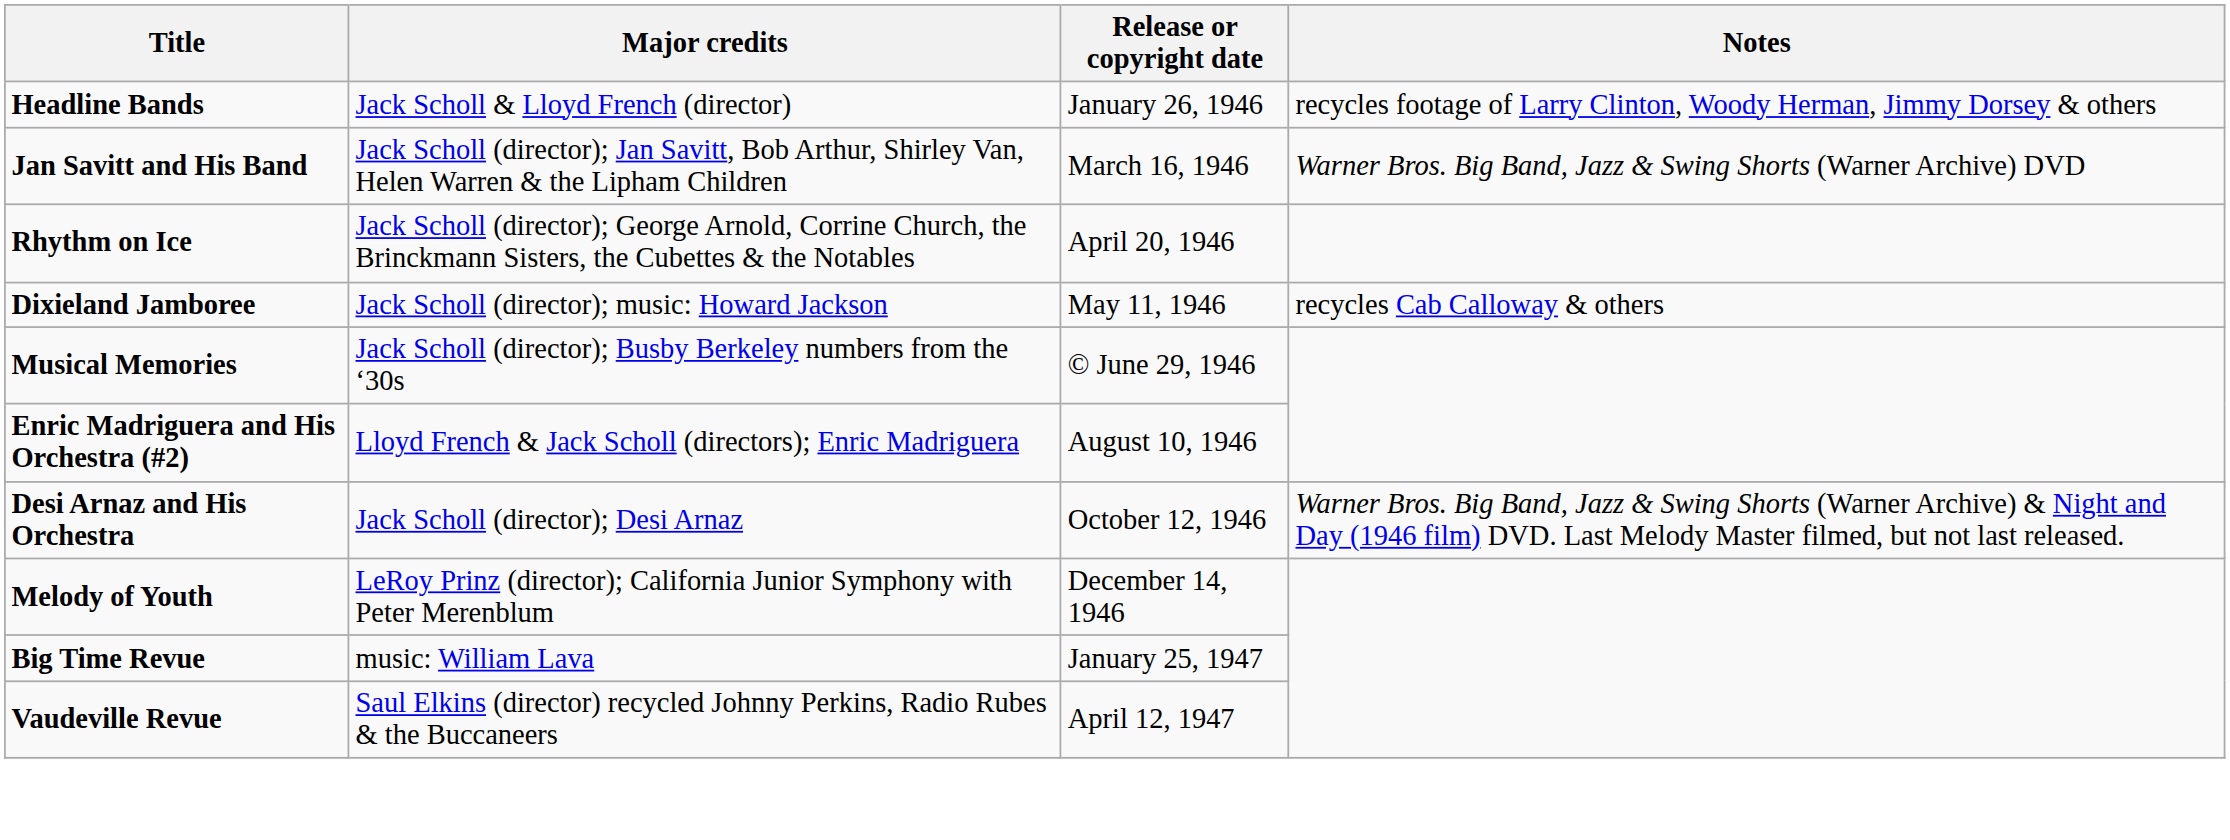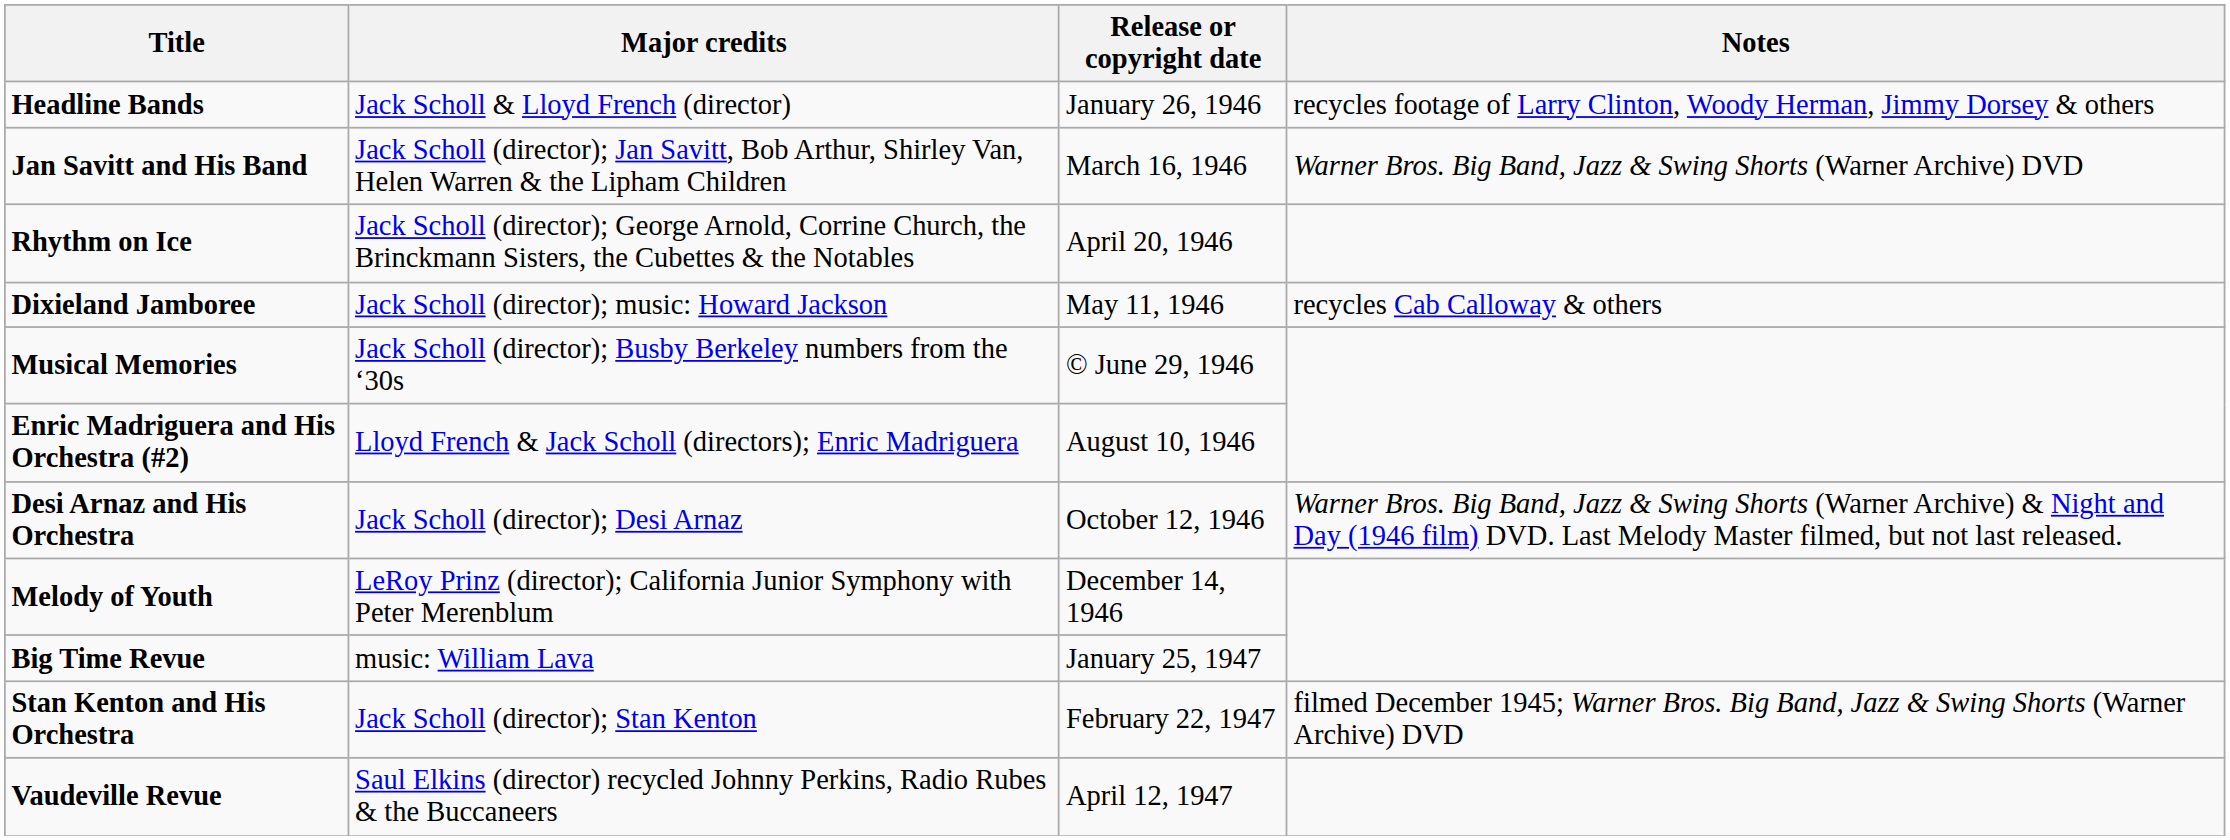 <table class="wikitable sortable" border="1">
 <tr>
 <th>Title</th>
 <th>Major credits</th>
 <th>Release or copyright date</th>
 <th>Notes</th>
 </tr>
 <tr>
 <td><strong>Headline Bands</strong></td>
 <td><a href='#'>Jack Scholl</a> & <a href='#'>Lloyd French</a> (director)</td>
 <td>January 26, 1946</td>
 <td>recycles footage of <a href='#'>Larry Clinton</a>, <a href='#'>Woody Herman</a>, <a href='#'>Jimmy Dorsey</a> & others</td>
 </tr>
 <tr>
 <td><strong>Jan Savitt and His Band</strong></td>
 <td><a href='#'>Jack Scholl</a> (director); <a href='#'>Jan Savitt</a>, Bob Arthur, Shirley Van, Helen Warren & the Lipham Children</td>
 <td>March 16, 1946</td>
 <td><em>Warner Bros. Big Band, Jazz & Swing Shorts</em> (Warner Archive) DVD</td>
 </tr>
 <tr>
 <td><strong>Rhythm on Ice</strong></td>
 <td><a href='#'>Jack Scholl</a> (director); George Arnold, Corrine Church, the Brinckmann Sisters, the Cubettes & the Notables</td>
 <td>April 20, 1946</td>
 </tr>
 <tr>
 <td><strong>Dixieland Jamboree</strong></td>
 <td><a href='#'>Jack Scholl</a> (director); music: <a href='#'>Howard Jackson</a></td>
 <td>May 11, 1946</td>
 <td>recycles <a href='#'>Cab Calloway</a> & others</td>
 </tr>
 <tr>
 <td><strong>Musical Memories</strong></td>
 <td><a href='#'>Jack Scholl</a> (director); <a href='#'>Busby Berkeley</a> numbers from the ‘30s</td>
 <td>© June 29, 1946</td>
 </tr>
 <tr>
 <td><strong>Enric Madriguera and His Orchestra (#2)</strong></td>
 <td><a href='#'>Lloyd French</a> & <a href='#'>Jack Scholl</a> (directors); <a href='#'>Enric Madriguera</a></td>
 <td>August 10, 1946</td>
 </tr>
 <tr>
 <td><strong>Desi Arnaz and His Orchestra</strong></td>
 <td><a href='#'>Jack Scholl</a> (director); <a href='#'>Desi Arnaz</a></td>
 <td>October 12, 1946</td>
 <td><em>Warner Bros. Big Band, Jazz & Swing Shorts</em> (Warner Archive) & <a href='#'>Night and Day (1946 film)</a> DVD. Last Melody Master filmed, but not last released.</td>
 </tr>
 <tr>
 <td><strong>Melody of Youth</strong></td>
 <td><a href='#'>LeRoy Prinz</a> (director); California Junior Symphony with Peter Merenblum</td>
 <td>December 14, 1946</td>
 </tr>
 <tr>
 <td><strong>Big Time Revue</strong></td>
 <td>music: <a href='#'>William Lava</a></td>
 <td>January 25, 1947</td>
 </tr>
 <tr>
+<td><strong>Stan Kenton and His Orchestra</strong></td>
+<td><a href='#'>Jack Scholl</a> (director); <a href='#'>Stan Kenton</a></td>
+<td>February 22, 1947</td>
+<td>filmed December 1945; <em>Warner Bros. Big Band, Jazz & Swing Shorts</em> (Warner Archive) DVD</td>
+</tr>
+<tr>
 <td><strong>Vaudeville Revue</strong></td>
 <td><a href='#'>Saul Elkins</a> (director) recycled Johnny Perkins, Radio Rubes & the Buccaneers</td>
 <td>April 12, 1947</td>
 </tr>
 </table>
